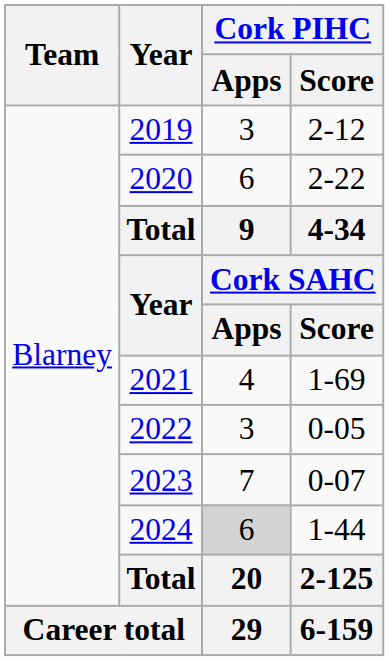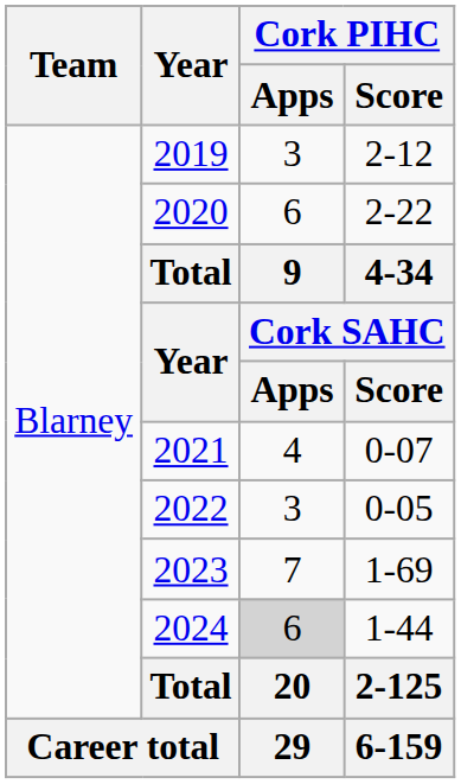 <table class="wikitable" style="text-align:center">
 <tr>
 <th rowspan="2">Team</th>
 <th rowspan="2">Year</th>
 <th colspan="2"><a href='#'>Cork PIHC</a></th>
 </tr>
 <tr>
 <th>Apps</th>
 <th>Score</th>
 </tr>
 <tr>
 <td rowspan="10"><a href='#'>Blarney</a></td>
 <td><a href='#'>2019</a></td>
 <td>3</td>
 <td>2-12</td>
 </tr>
 <tr>
 <td><a href='#'>2020</a></td>
 <td>6</td>
 <td>2-22</td>
 </tr>
 <tr>
 <th>Total</th>
 <th>9</th>
 <th>4-34</th>
 </tr>
 <tr>
 <th rowspan=2>Year</th>
 <th colspan=2><a href='#'>Cork SAHC</a></th>
 </tr>
 <tr>
 <th>Apps</th>
 <th>Score</th>
 </tr>
 <tr>
 <td><a href='#'>2021</a></td>
 <td>4</td>
-<td>1-69</td>
+<td>0-07</td>
 </tr>
 <tr>
 <td><a href='#'>2022</a></td>
 <td>3</td>
 <td>0-05</td>
 </tr>
 <tr>
 <td><a href='#'>2023</a></td>
 <td>7</td>
-<td>0-07</td>
+<td>1-69</td>
 </tr>
 <tr>
 <td><a href='#'>2024</a></td>
 <td style="background: lightgrey;">6</td>
 <td>1-44</td>
 </tr>
 <tr>
 <th>Total</th>
 <th>20</th>
 <th>2-125</th>
 </tr>
 <tr>
 <th colspan="2">Career total</th>
 <th>29</th>
 <th>6-159</th>
 </tr>
 </table>
